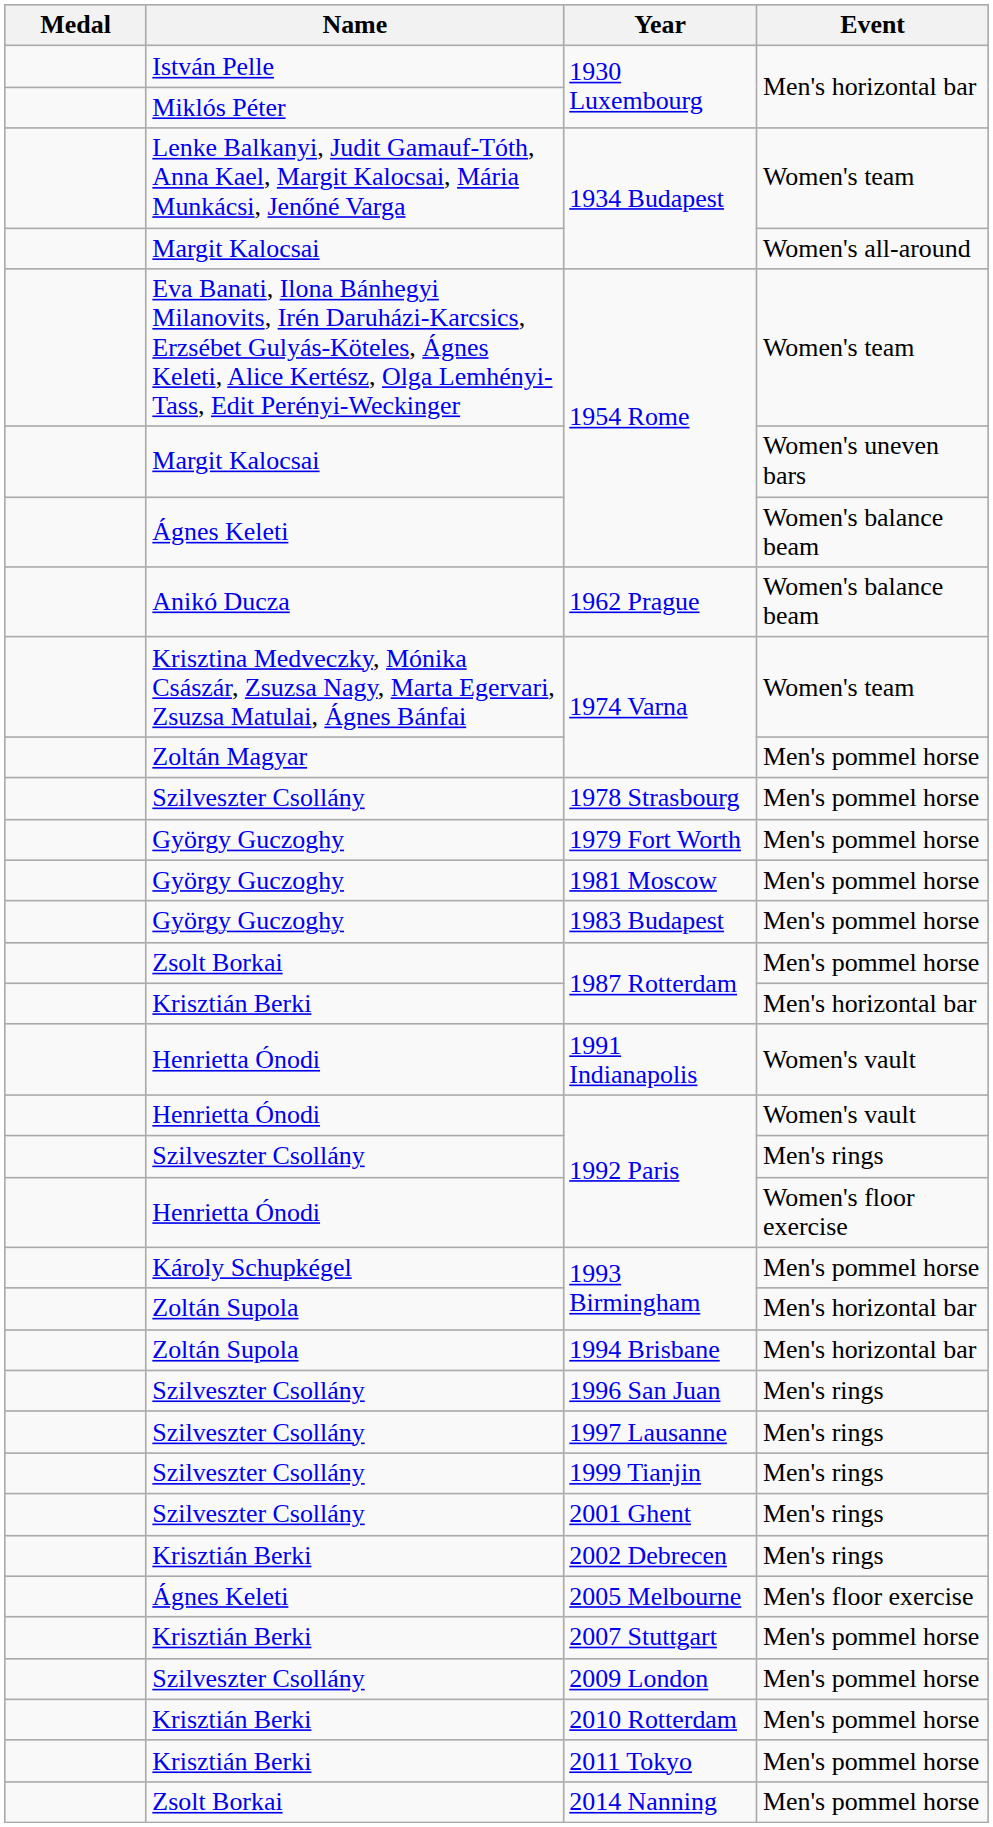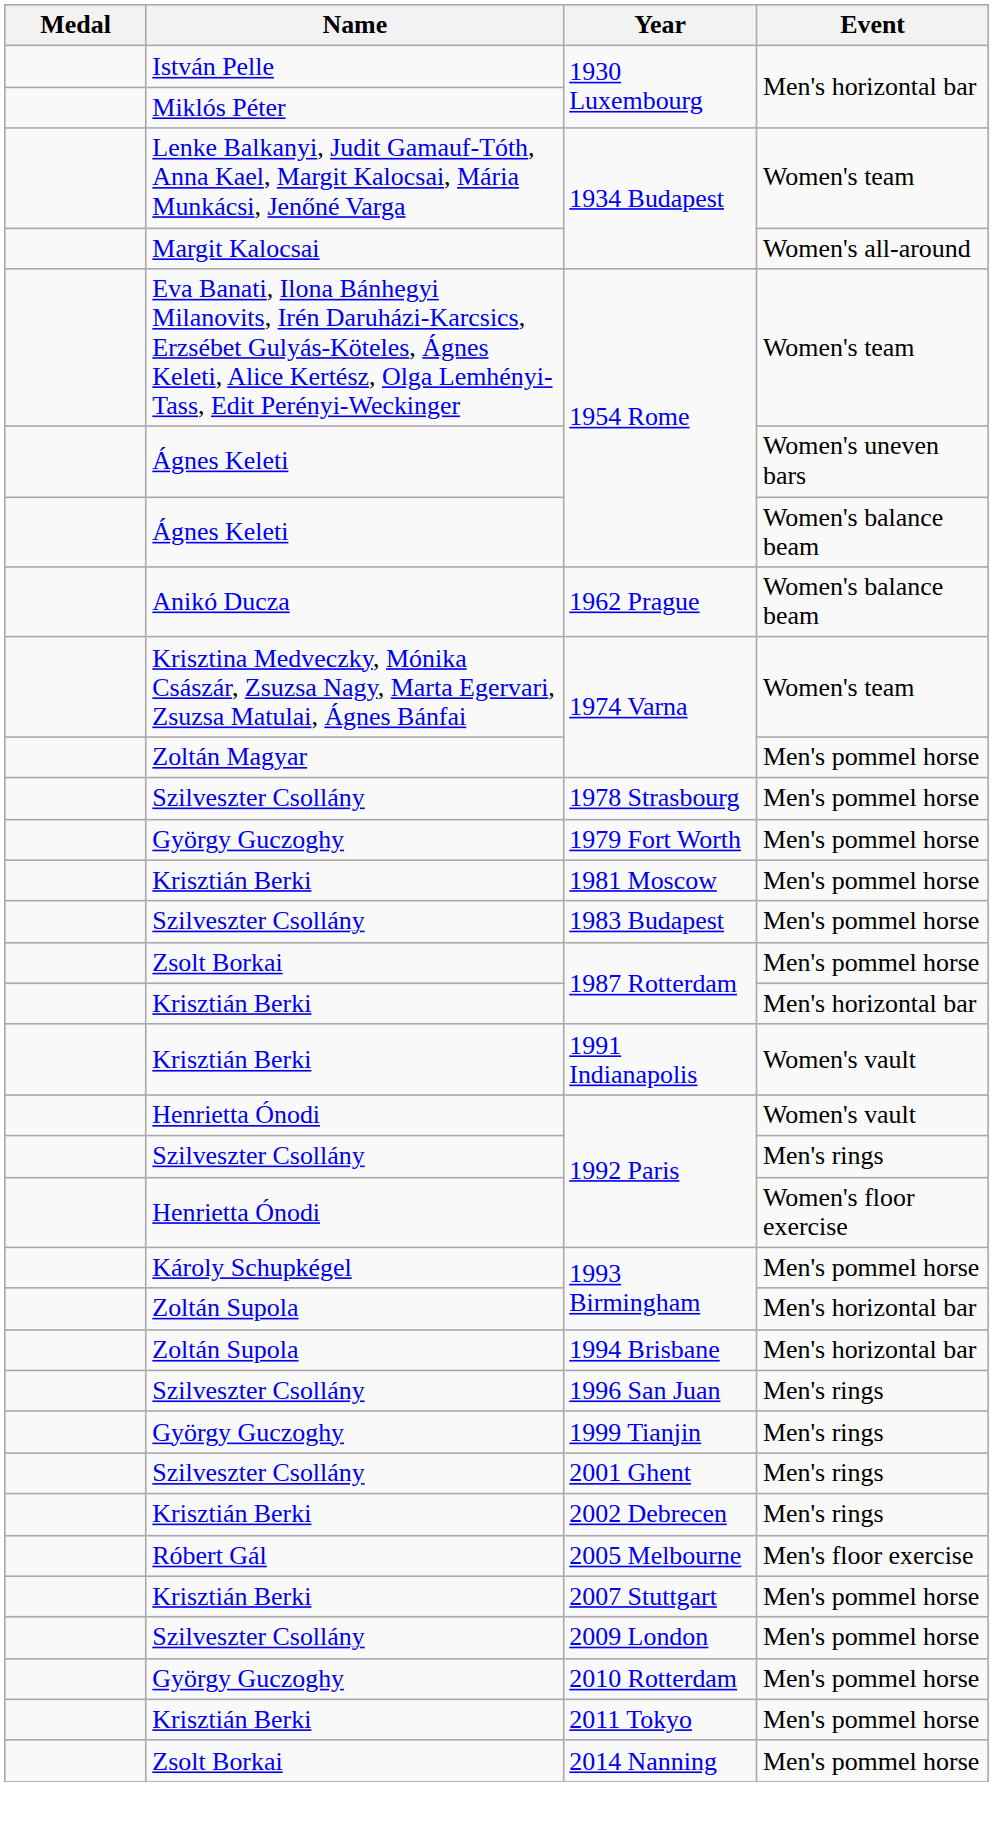 <table class="wikitable sortable">
 <tr>
 <th style="width:5em;">Medal</th>
 <th width=250>Name</th>
 <th>Year</th>
 <th>Event</th>
 </tr>
 <tr>
 <td></td>
 <td><a href='#'>István Pelle</a></td>
 <td rowspan="2"> <a href='#'>1930 Luxembourg</a></td>
 <td rowspan="2">Men's horizontal bar</td>
 </tr>
 <tr>
 <td></td>
 <td><a href='#'>Miklós Péter</a></td>
 </tr>
 <tr>
 <td></td>
 <td><a href='#'>Lenke Balkanyi</a>, <a href='#'>Judit Gamauf-Tóth</a>, <a href='#'>Anna Kael</a>, <a href='#'>Margit Kalocsai</a>, <a href='#'>Mária Munkácsi</a>, <a href='#'>Jenőné Varga</a></td>
 <td rowspan="2"> <a href='#'>1934 Budapest</a></td>
 <td>Women's team</td>
 </tr>
 <tr>
 <td></td>
 <td><a href='#'>Margit Kalocsai</a></td>
 <td>Women's all-around</td>
 </tr>
 <tr>
 <td></td>
 <td><a href='#'>Eva Banati</a>, <a href='#'>Ilona Bánhegyi Milanovits</a>, <a href='#'>Irén Daruházi-Karcsics</a>, <a href='#'>Erzsébet Gulyás-Köteles</a>, <a href='#'>Ágnes Keleti</a>, <a href='#'>Alice Kertész</a>, <a href='#'>Olga Lemhényi-Tass</a>, <a href='#'>Edit Perényi-Weckinger</a></td>
 <td rowspan="3"> <a href='#'>1954 Rome</a></td>
 <td>Women's team</td>
 </tr>
 <tr>
 <td></td>
-<td><a href='#'>Margit Kalocsai</a></td>
+<td><a href='#'>Ágnes Keleti</a></td>
 <td>Women's uneven bars</td>
 </tr>
 <tr>
 <td></td>
 <td><a href='#'>Ágnes Keleti</a></td>
 <td>Women's balance beam</td>
 </tr>
 <tr>
 <td></td>
 <td><a href='#'>Anikó Ducza</a></td>
 <td> <a href='#'>1962 Prague</a></td>
 <td>Women's balance beam</td>
 </tr>
 <tr>
 <td></td>
 <td><a href='#'>Krisztina Medveczky</a>, <a href='#'>Mónika Császár</a>, <a href='#'>Zsuzsa Nagy</a>, <a href='#'>Marta Egervari</a>, <a href='#'>Zsuzsa Matulai</a>, <a href='#'>Ágnes Bánfai</a></td>
 <td rowspan="2"> <a href='#'>1974 Varna</a></td>
 <td>Women's team</td>
 </tr>
 <tr>
 <td></td>
 <td><a href='#'>Zoltán Magyar</a></td>
 <td>Men's pommel horse</td>
 </tr>
 <tr>
 <td></td>
 <td><a href='#'>Szilveszter Csollány</a></td>
 <td> <a href='#'>1978 Strasbourg</a></td>
 <td>Men's pommel horse</td>
 </tr>
 <tr>
 <td></td>
 <td><a href='#'>György Guczoghy</a></td>
 <td> <a href='#'>1979 Fort Worth</a></td>
 <td>Men's pommel horse</td>
 </tr>
 <tr>
 <td></td>
-<td><a href='#'>György Guczoghy</a></td>
+<td><a href='#'>Krisztián Berki</a></td>
 <td> <a href='#'>1981 Moscow</a></td>
 <td>Men's pommel horse</td>
 </tr>
 <tr>
 <td></td>
-<td><a href='#'>György Guczoghy</a></td>
+<td><a href='#'>Szilveszter Csollány</a></td>
 <td> <a href='#'>1983 Budapest</a></td>
 <td>Men's pommel horse</td>
 </tr>
 <tr>
 <td></td>
 <td><a href='#'>Zsolt Borkai</a></td>
 <td rowspan="2"> <a href='#'>1987 Rotterdam</a></td>
 <td>Men's pommel horse</td>
 </tr>
 <tr>
 <td></td>
 <td><a href='#'>Krisztián Berki</a></td>
 <td>Men's horizontal bar</td>
 </tr>
 <tr>
 <td></td>
-<td><a href='#'>Henrietta Ónodi</a></td>
+<td><a href='#'>Krisztián Berki</a></td>
 <td> <a href='#'>1991 Indianapolis</a></td>
 <td>Women's vault</td>
 </tr>
 <tr>
 <td></td>
 <td><a href='#'>Henrietta Ónodi</a></td>
 <td rowspan="3"> <a href='#'>1992 Paris</a></td>
 <td>Women's vault</td>
 </tr>
 <tr>
 <td></td>
 <td><a href='#'>Szilveszter Csollány</a></td>
 <td>Men's rings</td>
 </tr>
 <tr>
 <td></td>
 <td><a href='#'>Henrietta Ónodi</a></td>
 <td>Women's floor exercise</td>
 </tr>
 <tr>
 <td></td>
 <td><a href='#'>Károly Schupkégel</a></td>
 <td rowspan="2"> <a href='#'>1993 Birmingham</a></td>
 <td>Men's pommel horse</td>
 </tr>
 <tr>
 <td></td>
 <td><a href='#'>Zoltán Supola</a></td>
 <td>Men's horizontal bar</td>
 </tr>
 <tr>
 <td></td>
 <td><a href='#'>Zoltán Supola</a></td>
 <td> <a href='#'>1994 Brisbane</a></td>
 <td>Men's horizontal bar</td>
 </tr>
 <tr>
 <td></td>
 <td><a href='#'>Szilveszter Csollány</a></td>
 <td> <a href='#'>1996 San Juan</a></td>
 <td>Men's rings</td>
 </tr>
 <tr>
 <td></td>
-<td><a href='#'>Szilveszter Csollány</a></td>
-<td> <a href='#'>1997 Lausanne</a></td>
-<td>Men's rings</td>
-</tr>
-<tr>
-<td></td>
-<td><a href='#'>Szilveszter Csollány</a></td>
+<td><a href='#'>György Guczoghy</a></td>
 <td> <a href='#'>1999 Tianjin</a></td>
 <td>Men's rings</td>
 </tr>
 <tr>
 <td></td>
 <td><a href='#'>Szilveszter Csollány</a></td>
 <td> <a href='#'>2001 Ghent</a></td>
 <td>Men's rings</td>
 </tr>
 <tr>
 <td></td>
 <td><a href='#'>Krisztián Berki</a></td>
 <td> <a href='#'>2002 Debrecen</a></td>
 <td>Men's rings</td>
 </tr>
 <tr>
 <td></td>
-<td><a href='#'>Ágnes Keleti</a></td>
+<td><a href='#'>Róbert Gál</a></td>
 <td> <a href='#'>2005 Melbourne</a></td>
 <td>Men's floor exercise</td>
 </tr>
 <tr>
 <td></td>
 <td><a href='#'>Krisztián Berki</a></td>
 <td> <a href='#'>2007 Stuttgart</a></td>
 <td>Men's pommel horse</td>
 </tr>
 <tr>
 <td></td>
 <td><a href='#'>Szilveszter Csollány</a></td>
 <td> <a href='#'>2009 London</a></td>
 <td>Men's pommel horse</td>
 </tr>
 <tr>
 <td></td>
-<td><a href='#'>Krisztián Berki</a></td>
+<td><a href='#'>György Guczoghy</a></td>
 <td> <a href='#'>2010 Rotterdam</a></td>
 <td>Men's pommel horse</td>
 </tr>
 <tr>
 <td></td>
 <td><a href='#'>Krisztián Berki</a></td>
 <td> <a href='#'>2011 Tokyo</a></td>
 <td>Men's pommel horse</td>
 </tr>
 <tr>
 <td></td>
 <td><a href='#'>Zsolt Borkai</a></td>
 <td> <a href='#'>2014 Nanning</a></td>
 <td>Men's pommel horse</td>
 </tr>
 </table>
